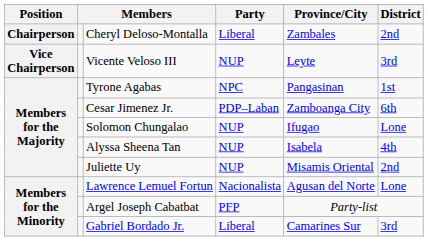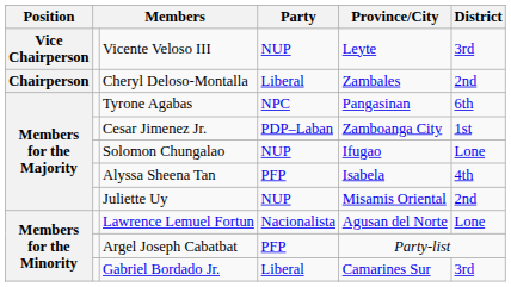 <table class="wikitable" style="font-size: 100%;">
 <tr>
 <th>Position</th>
 <th colspan="2">Members</th>
 <th>Party</th>
 <th>Province/City</th>
 <th>District</th>
+</tr>
+<tr>
+<th rowspan="1">Vice<br>Chairperson</th>
+<td></td>
+<td>Vicente Veloso III</td>
+<td><a href='#'>NUP</a></td>
+<td><a href='#'>Leyte</a></td>
+<td><a href='#'>3rd</a></td>
 </tr>
 <tr>
 <th>Chairperson</th>
 <td></td>
 <td>Cheryl Deloso-Montalla</td>
 <td><a href='#'>Liberal</a></td>
 <td><a href='#'>Zambales</a></td>
 <td><a href='#'>2nd</a></td>
 </tr>
 <tr>
-<th rowspan="1">Vice<br>Chairperson</th>
-<td></td>
-<td>Vicente Veloso III</td>
-<td><a href='#'>NUP</a></td>
-<td><a href='#'>Leyte</a></td>
-<td><a href='#'>3rd</a></td>
-</tr>
-<tr>
 <th rowspan="5">Members<br>for the<br>Majority</th>
 <td></td>
 <td>Tyrone Agabas</td>
 <td><a href='#'>NPC</a></td>
 <td><a href='#'>Pangasinan</a></td>
-<td><a href='#'>1st</a></td>
+<td><a href='#'>6th</a></td>
 </tr>
 <tr>
 <td></td>
 <td>Cesar Jimenez Jr.</td>
 <td><a href='#'>PDP–Laban</a></td>
 <td><a href='#'>Zamboanga City</a></td>
-<td><a href='#'>6th</a></td>
+<td><a href='#'>1st</a></td>
 </tr>
 <tr>
 <td></td>
 <td>Solomon Chungalao</td>
 <td><a href='#'>NUP</a></td>
 <td><a href='#'>Ifugao</a></td>
 <td><a href='#'>Lone</a></td>
 </tr>
 <tr>
 <td></td>
 <td>Alyssa Sheena Tan</td>
-<td><a href='#'>NUP</a></td>
+<td><a href='#'>PFP</a></td>
 <td><a href='#'>Isabela</a></td>
 <td><a href='#'>4th</a></td>
 </tr>
 <tr>
 <td></td>
 <td>Juliette Uy</td>
 <td><a href='#'>NUP</a></td>
 <td><a href='#'>Misamis Oriental</a></td>
 <td><a href='#'>2nd</a></td>
 </tr>
 <tr>
 <th rowspan="3">Members<br>for the<br>Minority</th>
 <td></td>
 <td><a href='#'>Lawrence Lemuel Fortun</a></td>
 <td><a href='#'>Nacionalista</a></td>
 <td><a href='#'>Agusan del Norte</a></td>
 <td><a href='#'>Lone</a></td>
 </tr>
 <tr>
 <td></td>
 <td>Argel Joseph Cabatbat</td>
 <td><a href='#'>PFP</a></td>
 <td align="center" colspan="2"><em>Party-list</em></td>
 </tr>
 <tr>
 <td></td>
 <td><a href='#'>Gabriel Bordado Jr.</a></td>
 <td><a href='#'>Liberal</a></td>
 <td><a href='#'>Camarines Sur</a></td>
 <td><a href='#'>3rd</a></td>
 </tr>
 </table>
